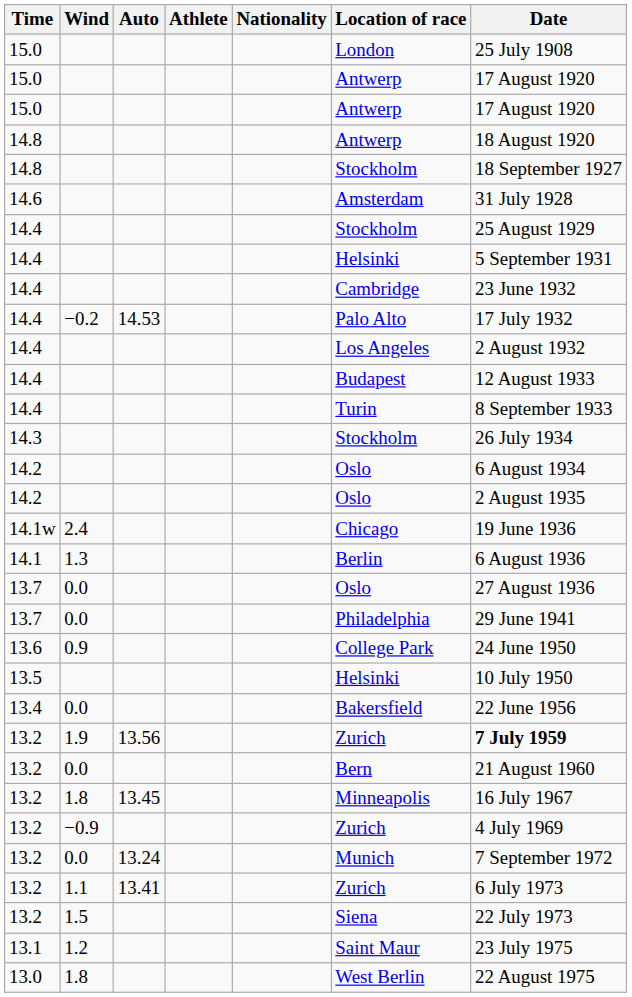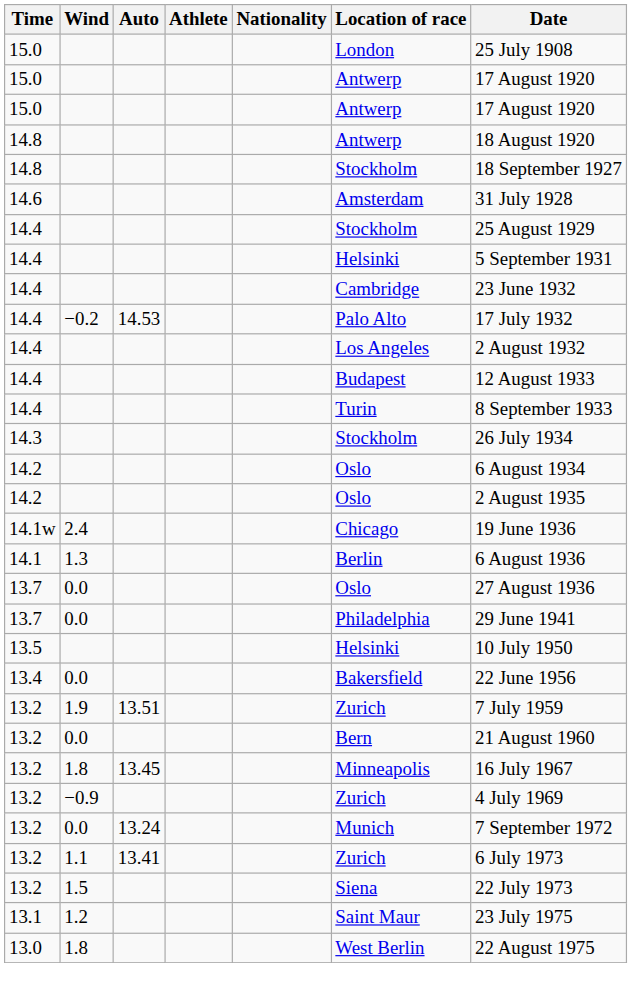 <table class="wikitable sortable" border="1">
 <tr>
 <th>Time</th>
 <th>Wind</th>
 <th>Auto</th>
 <th>Athlete</th>
 <th>Nationality</th>
 <th>Location of race</th>
 <th>Date</th>
 </tr>
 <tr>
 <td>15.0</td>
 <td></td>
 <td></td>
 <td></td>
 <td></td>
 <td><a href='#'>London</a></td>
 <td>25 July 1908</td>
 </tr>
 <tr>
 <td>15.0</td>
 <td></td>
 <td></td>
 <td></td>
 <td></td>
 <td><a href='#'>Antwerp</a></td>
 <td>17 August 1920</td>
 </tr>
 <tr>
 <td>15.0</td>
 <td></td>
 <td></td>
 <td></td>
 <td></td>
 <td><a href='#'>Antwerp</a></td>
 <td>17 August 1920</td>
 </tr>
 <tr>
 <td>14.8</td>
 <td></td>
 <td></td>
 <td></td>
 <td></td>
 <td><a href='#'>Antwerp</a></td>
 <td>18 August 1920</td>
 </tr>
 <tr>
 <td>14.8</td>
 <td></td>
 <td></td>
 <td></td>
 <td></td>
 <td><a href='#'>Stockholm</a></td>
 <td>18 September 1927</td>
 </tr>
 <tr>
 <td>14.6</td>
 <td></td>
 <td></td>
 <td></td>
 <td></td>
 <td><a href='#'>Amsterdam</a></td>
 <td>31 July 1928</td>
 </tr>
 <tr>
 <td>14.4</td>
 <td></td>
 <td></td>
 <td></td>
 <td></td>
 <td><a href='#'>Stockholm</a></td>
 <td>25 August 1929</td>
 </tr>
 <tr>
 <td>14.4</td>
 <td></td>
 <td></td>
 <td></td>
 <td></td>
 <td><a href='#'>Helsinki</a></td>
 <td>5 September 1931</td>
 </tr>
 <tr>
 <td>14.4</td>
 <td></td>
 <td></td>
 <td></td>
 <td></td>
 <td><a href='#'>Cambridge</a></td>
 <td>23 June 1932</td>
 </tr>
 <tr>
 <td>14.4</td>
 <td>−0.2</td>
 <td>14.53</td>
 <td></td>
 <td></td>
 <td><a href='#'>Palo Alto</a></td>
 <td>17 July 1932</td>
 </tr>
 <tr>
 <td>14.4</td>
 <td></td>
 <td></td>
 <td></td>
 <td></td>
 <td><a href='#'>Los Angeles</a></td>
 <td>2 August 1932</td>
 </tr>
 <tr>
 <td>14.4</td>
 <td></td>
 <td></td>
 <td></td>
 <td></td>
 <td><a href='#'>Budapest</a></td>
 <td>12 August 1933</td>
 </tr>
 <tr>
 <td>14.4</td>
 <td></td>
 <td></td>
 <td></td>
 <td></td>
 <td><a href='#'>Turin</a></td>
 <td>8 September 1933</td>
 </tr>
 <tr>
 <td>14.3</td>
 <td></td>
 <td></td>
 <td></td>
 <td></td>
 <td><a href='#'>Stockholm</a></td>
 <td>26 July 1934</td>
 </tr>
 <tr>
 <td>14.2</td>
 <td></td>
 <td></td>
 <td></td>
 <td></td>
 <td><a href='#'>Oslo</a></td>
 <td>6 August 1934</td>
 </tr>
 <tr>
 <td>14.2</td>
 <td></td>
 <td></td>
 <td></td>
 <td></td>
 <td><a href='#'>Oslo</a></td>
 <td>2 August 1935</td>
 </tr>
 <tr>
 <td>14.1w</td>
 <td>2.4</td>
 <td></td>
 <td></td>
 <td></td>
 <td><a href='#'>Chicago</a></td>
 <td>19 June 1936</td>
 </tr>
 <tr>
 <td>14.1</td>
 <td>1.3</td>
 <td></td>
 <td></td>
 <td></td>
 <td><a href='#'>Berlin</a></td>
 <td>6 August 1936</td>
 </tr>
 <tr>
 <td>13.7</td>
 <td>0.0</td>
 <td></td>
 <td></td>
 <td></td>
 <td><a href='#'>Oslo</a></td>
 <td>27 August 1936</td>
 </tr>
 <tr>
 <td>13.7</td>
 <td>0.0</td>
 <td></td>
 <td></td>
 <td></td>
 <td><a href='#'>Philadelphia</a></td>
 <td>29 June 1941</td>
 </tr>
 <tr>
-<td>13.6</td>
-<td>0.9</td>
-<td></td>
-<td></td>
-<td></td>
-<td><a href='#'>College Park</a></td>
-<td>24 June 1950</td>
-</tr>
-<tr>
 <td>13.5</td>
 <td></td>
 <td></td>
 <td></td>
 <td></td>
 <td><a href='#'>Helsinki</a></td>
 <td>10 July 1950</td>
 </tr>
 <tr>
 <td>13.4</td>
 <td>0.0</td>
 <td></td>
 <td></td>
 <td></td>
 <td><a href='#'>Bakersfield</a></td>
 <td>22 June 1956</td>
 </tr>
 <tr>
 <td>13.2</td>
 <td>1.9</td>
-<td>13.56</td>
+<td>13.51</td>
 <td></td>
 <td></td>
 <td><a href='#'>Zurich</a></td>
-<td><strong>7 July 1959</strong></td>
+<td>7 July 1959</td>
 </tr>
 <tr>
 <td>13.2</td>
 <td>0.0</td>
 <td></td>
 <td></td>
 <td></td>
 <td><a href='#'>Bern</a></td>
 <td>21 August 1960</td>
 </tr>
 <tr>
 <td>13.2</td>
 <td>1.8</td>
 <td>13.45</td>
 <td></td>
 <td></td>
 <td><a href='#'>Minneapolis</a></td>
 <td>16 July 1967</td>
 </tr>
 <tr>
 <td>13.2</td>
 <td>−0.9</td>
 <td></td>
 <td></td>
 <td></td>
 <td><a href='#'>Zurich</a></td>
 <td>4 July 1969</td>
 </tr>
 <tr>
 <td>13.2</td>
 <td>0.0</td>
 <td>13.24</td>
 <td></td>
 <td></td>
 <td><a href='#'>Munich</a></td>
 <td>7 September 1972</td>
 </tr>
 <tr>
 <td>13.2</td>
 <td>1.1</td>
 <td>13.41</td>
 <td></td>
 <td></td>
 <td><a href='#'>Zurich</a></td>
 <td>6 July 1973</td>
 </tr>
 <tr>
 <td>13.2</td>
 <td>1.5</td>
 <td></td>
 <td></td>
 <td></td>
 <td><a href='#'>Siena</a></td>
 <td>22 July 1973</td>
 </tr>
 <tr>
 <td>13.1</td>
 <td>1.2</td>
 <td></td>
 <td></td>
 <td></td>
 <td><a href='#'>Saint Maur</a></td>
 <td>23 July 1975</td>
 </tr>
 <tr>
 <td>13.0</td>
 <td>1.8</td>
 <td></td>
 <td></td>
 <td></td>
 <td><a href='#'>West Berlin</a></td>
 <td>22 August 1975</td>
 </tr>
 </table>
